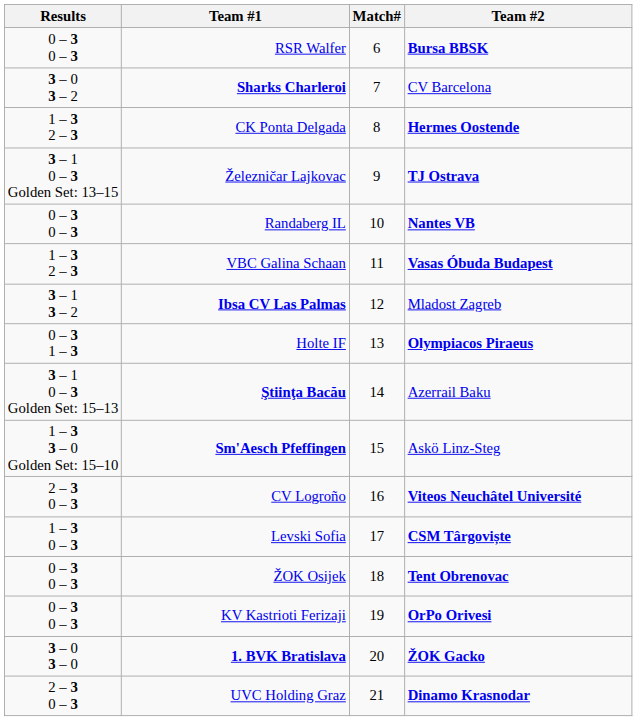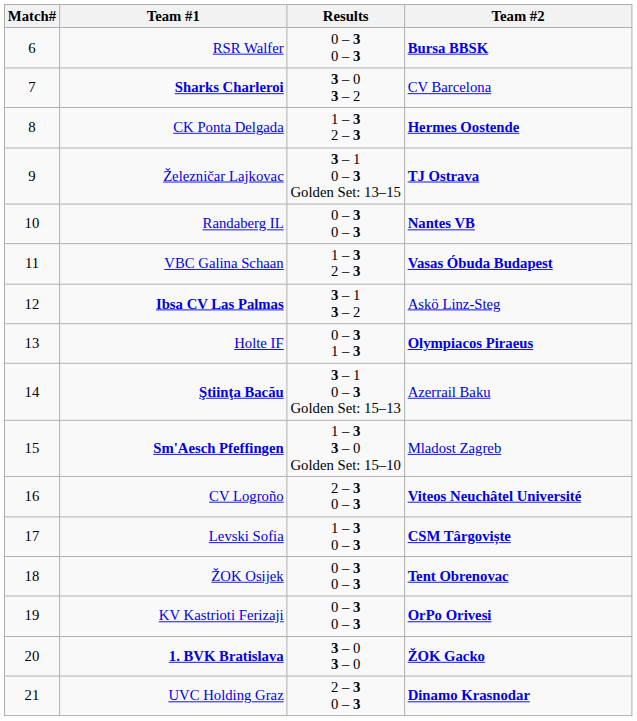 <table class="wikitable" style="border-collapse: collapse;">
 <tr>
+<th>Match#</th>
+<th align="right" width="240">Team #1</th>
 <th>  Results  </th>
-<th align="right" width="240">Team #1</th>
-<th>Match#</th>
 <th align="left" width="240">Team #2</th>
 </tr>
 <tr>
+<td align="center">6</td>
+<td align="right"><a href='#'>RSR Walfer</a> </td>
 <td align="center">0 – <strong>3</strong> <br> 0 – <strong>3</strong></td>
-<td align="right"><a href='#'>RSR Walfer</a> </td>
-<td align="center">6</td>
 <td> <strong><a href='#'>Bursa BBSK</a></strong></td>
 </tr>
 <tr>
+<td align="center">7</td>
+<td align="right"><strong><a href='#'>Sharks Charleroi</a></strong> </td>
 <td align="center"><strong>3</strong> – 0 <br> <strong>3</strong> – 2</td>
-<td align="right"><strong><a href='#'>Sharks Charleroi</a></strong> </td>
-<td align="center">7</td>
 <td> <a href='#'>CV Barcelona</a></td>
 </tr>
 <tr>
+<td align="center">8</td>
+<td align="right"><a href='#'>CK Ponta Delgada</a> </td>
 <td align="center">1 – <strong>3</strong> <br> 2 – <strong>3</strong></td>
-<td align="right"><a href='#'>CK Ponta Delgada</a> </td>
-<td align="center">8</td>
 <td> <strong><a href='#'>Hermes Oostende</a></strong></td>
 </tr>
 <tr>
+<td align="center">9</td>
+<td align="right"><a href='#'>Železničar Lajkovac</a> </td>
 <td align="center"><strong>3</strong> – 1 <br> 0 – <strong>3</strong> <br>Golden Set: 13–15</td>
-<td align="right"><a href='#'>Železničar Lajkovac</a> </td>
-<td align="center">9</td>
 <td> <strong><a href='#'>TJ Ostrava</a></strong></td>
 </tr>
 <tr>
+<td align="center">10</td>
+<td align="right"><a href='#'>Randaberg IL</a> </td>
 <td align="center">0 – <strong>3</strong> <br> 0 – <strong>3</strong></td>
-<td align="right"><a href='#'>Randaberg IL</a> </td>
-<td align="center">10</td>
 <td> <strong><a href='#'>Nantes VB</a></strong></td>
 </tr>
 <tr>
+<td align="center">11</td>
+<td align="right"><a href='#'>VBC Galina Schaan</a> </td>
 <td align="center">1 – <strong>3</strong> <br> 2 – <strong>3</strong></td>
-<td align="right"><a href='#'>VBC Galina Schaan</a> </td>
-<td align="center">11</td>
 <td> <strong><a href='#'>Vasas Óbuda Budapest</a></strong></td>
 </tr>
 <tr>
+<td align="center">12</td>
+<td align="right"><strong><a href='#'>Ibsa CV Las Palmas</a></strong> </td>
 <td align="center"><strong>3</strong> – 1 <br> <strong>3</strong> – 2</td>
-<td align="right"><strong><a href='#'>Ibsa CV Las Palmas</a></strong> </td>
-<td align="center">12</td>
+<td> <a href='#'>Askö Linz-Steg</a></td>
+</tr>
+<tr>
+<td align="center">13</td>
+<td align="right"><a href='#'>Holte IF</a> </td>
+<td align="center">0 – <strong>3</strong> <br> 1 – <strong>3</strong></td>
+<td> <strong><a href='#'>Olympiacos Piraeus</a></strong></td>
+</tr>
+<tr>
+<td align="center">14</td>
+<td align="right"><strong><a href='#'>Ştiinţa Bacău</a></strong> </td>
+<td align="center"><strong>3</strong> – 1 <br> 0 – <strong>3</strong> <br>Golden Set: 15–13</td>
+<td> <a href='#'>Azerrail Baku</a></td>
+</tr>
+<tr>
+<td align="center">15</td>
+<td align="right"><strong><a href='#'>Sm'Aesch Pfeffingen</a></strong> </td>
+<td align="center">1 – <strong>3</strong> <br> <strong>3</strong> – 0 <br>Golden Set: 15–10</td>
 <td> <a href='#'>Mladost Zagreb</a></td>
 </tr>
 <tr>
-<td align="center">0 – <strong>3</strong> <br> 1 – <strong>3</strong></td>
-<td align="right"><a href='#'>Holte IF</a> </td>
-<td align="center">13</td>
-<td> <strong><a href='#'>Olympiacos Piraeus</a></strong></td>
-</tr>
-<tr>
-<td align="center"><strong>3</strong> – 1 <br> 0 – <strong>3</strong> <br>Golden Set: 15–13</td>
-<td align="right"><strong><a href='#'>Ştiinţa Bacău</a></strong> </td>
-<td align="center">14</td>
-<td> <a href='#'>Azerrail Baku</a></td>
-</tr>
-<tr>
-<td align="center">1 – <strong>3</strong> <br> <strong>3</strong> – 0 <br>Golden Set: 15–10</td>
-<td align="right"><strong><a href='#'>Sm'Aesch Pfeffingen</a></strong> </td>
-<td align="center">15</td>
-<td> <a href='#'>Askö Linz-Steg</a></td>
-</tr>
-<tr>
+<td align="center">16</td>
+<td align="right"><a href='#'>CV Logroño</a> </td>
 <td align="center">2 – <strong>3</strong> <br> 0 – <strong>3</strong></td>
-<td align="right"><a href='#'>CV Logroño</a> </td>
-<td align="center">16</td>
 <td> <strong><a href='#'>Viteos Neuchâtel Université</a></strong></td>
 </tr>
 <tr>
+<td align="center">17</td>
+<td align="right"><a href='#'>Levski Sofia</a> </td>
 <td align="center">1 – <strong>3</strong> <br> 0 – <strong>3</strong></td>
-<td align="right"><a href='#'>Levski Sofia</a> </td>
-<td align="center">17</td>
 <td> <strong><a href='#'>CSM Târgoviște</a></strong></td>
 </tr>
 <tr>
+<td align="center">18</td>
+<td align="right"><a href='#'>ŽOK Osijek</a> </td>
 <td align="center">0 – <strong>3</strong> <br> 0 – <strong>3</strong></td>
-<td align="right"><a href='#'>ŽOK Osijek</a> </td>
-<td align="center">18</td>
 <td> <strong><a href='#'>Tent Obrenovac</a></strong></td>
 </tr>
 <tr>
+<td align="center">19</td>
+<td align="right"><a href='#'>KV Kastrioti Ferizaji</a> </td>
 <td align="center">0 – <strong>3</strong> <br> 0 – <strong>3</strong></td>
-<td align="right"><a href='#'>KV Kastrioti Ferizaji</a> </td>
-<td align="center">19</td>
 <td> <strong><a href='#'>OrPo Orivesi</a></strong></td>
 </tr>
 <tr>
+<td align="center">20</td>
+<td align="right"><strong><a href='#'>1. BVK Bratislava</a></strong> </td>
 <td align="center"><strong>3</strong> – 0 <br> <strong>3</strong> – 0</td>
-<td align="right"><strong><a href='#'>1. BVK Bratislava</a></strong> </td>
-<td align="center">20</td>
 <td><strong> <a href='#'>ŽOK Gacko</a></strong></td>
 </tr>
 <tr>
+<td align="center">21</td>
+<td align="right"><a href='#'>UVC Holding Graz</a> </td>
 <td align="center">2 – <strong>3</strong> <br> 0 – <strong>3</strong></td>
-<td align="right"><a href='#'>UVC Holding Graz</a> </td>
-<td align="center">21</td>
 <td> <strong><a href='#'>Dinamo Krasnodar</a></strong></td>
 </tr>
 </table>
